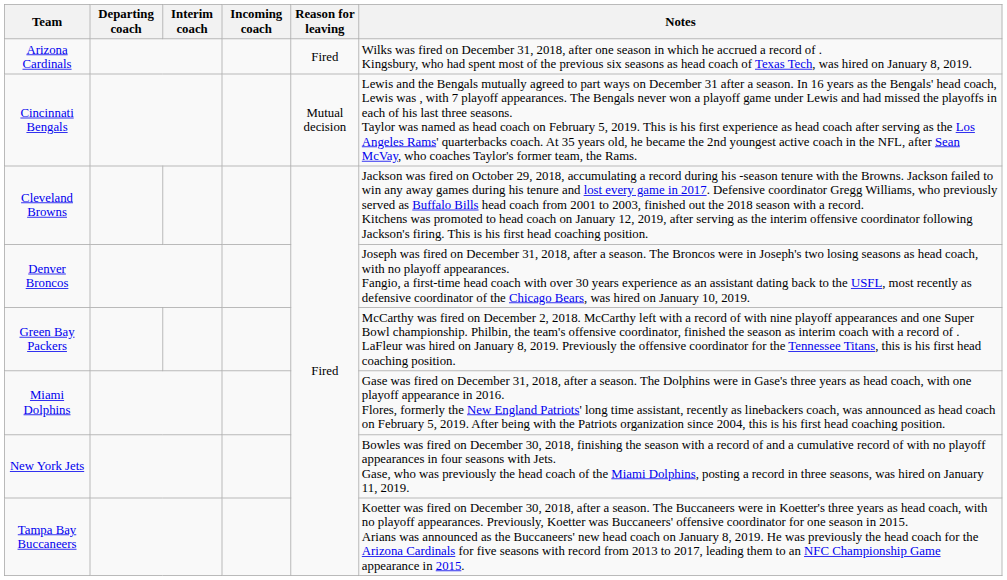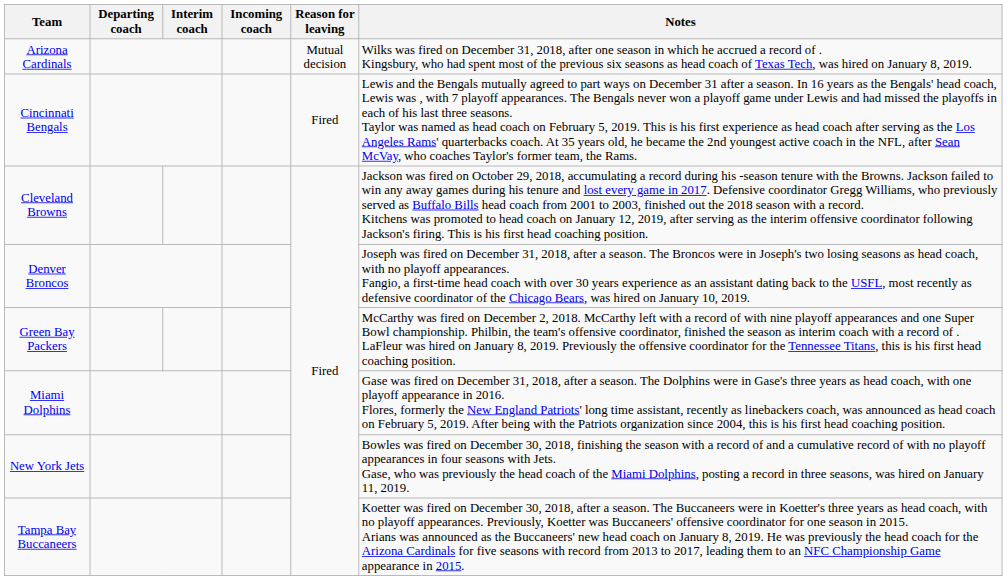 <table class="wikitable sortable">
 <tr>
 <th>Team</th>
 <th>Departing coach</th>
 <th>Interim coach</th>
 <th>Incoming coach</th>
 <th class="unsortbale">Reason for leaving</th>
 <th>Notes</th>
 </tr>
 <tr>
 <td style="text-align:center;"><a href='#'>Arizona Cardinals</a></td>
 <td style="text-align:center;" colspan="2"></td>
 <td style="text-align:center;"></td>
-<td style="text-align:center;">Fired</td>
+<td style="text-align:center;">Mutual decision</td>
 <td>Wilks was fired on December 31, 2018, after one season in which he accrued a record of .<br>Kingsbury, who had spent most of the previous six seasons as head coach of <a href='#'>Texas Tech</a>, was hired on January 8, 2019.</td>
 </tr>
 <tr>
 <td style="text-align:center;"><a href='#'>Cincinnati Bengals</a></td>
 <td style="text-align:center;" colspan="2"></td>
 <td style="text-align:center;"></td>
-<td style="text-align:center;">Mutual decision</td>
+<td style="text-align:center;">Fired</td>
 <td>Lewis and the Bengals mutually agreed to part ways on December 31 after a  season. In 16 years as the Bengals' head coach, Lewis was , with 7 playoff appearances. The Bengals never won a playoff game under Lewis and had missed the playoffs in each of his last three seasons.<br>Taylor was named as head coach on February 5, 2019. This is his first experience as head coach after serving as the <a href='#'>Los Angeles Rams</a>' quarterbacks coach. At 35 years old, he became the 2nd youngest active coach in the NFL, after <a href='#'>Sean McVay</a>, who coaches Taylor's former team, the Rams.</td>
 </tr>
 <tr>
 <td style="text-align:center;"><a href='#'>Cleveland Browns</a></td>
 <td style="text-align:center;"></td>
 <td style="text-align:center;"></td>
 <td style="text-align:center;"></td>
 <td rowspan="6" style="text-align:center;">Fired</td>
 <td>Jackson was fired on October 29, 2018, accumulating a  record during his -season tenure with the Browns. Jackson failed to win any away games during his tenure and <a href='#'>lost every game in 2017</a>. Defensive coordinator Gregg Williams, who previously served as <a href='#'>Buffalo Bills</a> head coach from 2001 to 2003, finished out the 2018 season with a  record.<br>Kitchens was promoted to head coach on January 12, 2019, after serving as the interim offensive coordinator following Jackson's firing. This is his first head coaching position.</td>
 </tr>
 <tr>
 <td style="text-align:center;"><a href='#'>Denver Broncos</a></td>
 <td style="text-align:center;" colspan="2"></td>
 <td style="text-align:center;"></td>
 <td>Joseph was fired on December 31, 2018, after a  season. The Broncos were  in Joseph's two losing seasons as head coach, with no playoff appearances.<br>Fangio, a first-time head coach with over 30 years experience as an assistant dating back to the <a href='#'>USFL</a>, most recently as defensive coordinator of the <a href='#'>Chicago Bears</a>, was hired on January 10, 2019.</td>
 </tr>
 <tr>
 <td style="text-align:center;"><a href='#'>Green Bay Packers</a></td>
 <td style="text-align:center;"></td>
 <td style="text-align:center;"></td>
 <td style="text-align:center;"></td>
 <td>McCarthy was fired on December 2, 2018. McCarthy left with a record of  with nine playoff appearances and one Super Bowl championship. Philbin, the team's offensive coordinator, finished the season as interim coach with a record of .<br>LaFleur was hired on January 8, 2019. Previously the offensive coordinator for the <a href='#'>Tennessee Titans</a>, this is his first head coaching position.</td>
 </tr>
 <tr>
 <td style="text-align:center;"><a href='#'>Miami Dolphins</a></td>
 <td style="text-align:center;" colspan="2"></td>
 <td style="text-align:center;"></td>
 <td>Gase was fired on December 31, 2018, after a  season. The Dolphins were  in Gase's three years as head coach, with one playoff appearance in 2016.<br>Flores, formerly the <a href='#'>New England Patriots</a>' long time assistant, recently as linebackers coach, was announced as head coach on February 5, 2019. After being with the Patriots organization since 2004, this is his first head coaching position.</td>
 </tr>
 <tr>
 <td style="text-align:center;"><a href='#'>New York Jets</a></td>
 <td style="text-align:center;" colspan="2"></td>
 <td style="text-align:center;"></td>
 <td>Bowles was fired on December 30, 2018, finishing the season with a record of  and a cumulative record of  with no playoff appearances in four seasons with Jets.<br>Gase, who was previously the head coach of the <a href='#'>Miami Dolphins</a>, posting a  record in three seasons, was hired on January 11, 2019.</td>
 </tr>
 <tr>
 <td style="text-align:center;"><a href='#'>Tampa Bay Buccaneers</a></td>
 <td style="text-align:center;" colspan="2"></td>
 <td style="text-align:center;"></td>
 <td>Koetter was fired on December 30, 2018, after a  season. The Buccaneers were  in Koetter's three years as head coach, with no playoff appearances. Previously, Koetter was Buccaneers' offensive coordinator for one season in 2015.<br>Arians was announced as the Buccaneers' new head coach on January 8, 2019. He was previously the head coach for the <a href='#'>Arizona Cardinals</a> for five seasons with  record from 2013 to 2017, leading them to an <a href='#'>NFC Championship Game</a> appearance in <a href='#'>2015</a>.</td>
 </tr>
 </table>
